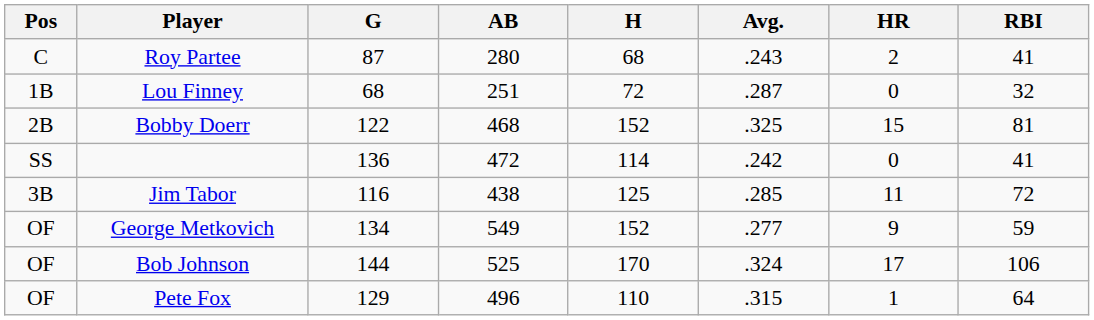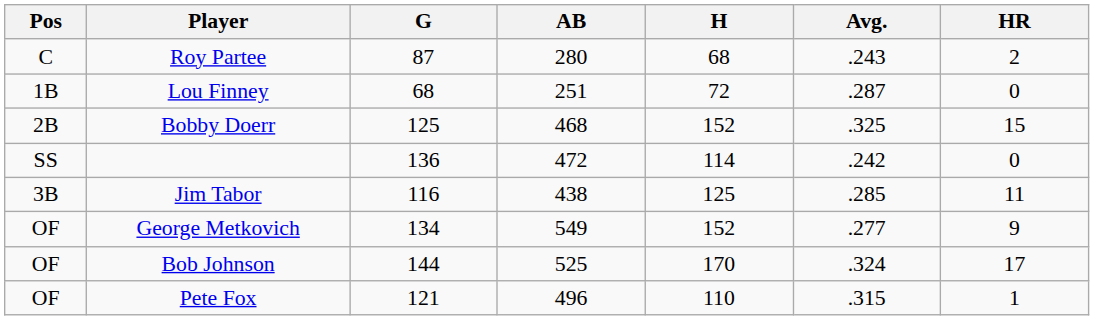 <table class="wikitable sortable">
 <tr>
 <th bgcolor="#DDDDFF" width="5%">Pos</th>
 <th bgcolor="#DDDDFF" width="16%">Player</th>
 <th bgcolor="#DDDDFF" width="9%">G</th>
 <th bgcolor="#DDDDFF" width="9%">AB</th>
 <th bgcolor="#DDDDFF" width="9%">H</th>
 <th bgcolor="#DDDDFF" width="9%">Avg.</th>
 <th bgcolor="#DDDDFF" width="9%">HR</th>
-<th bgcolor="#DDDDFF" width="9%">RBI</th>
 </tr>
 <tr align="center">
 <td>C</td>
 <td><a href='#'>Roy Partee</a></td>
 <td>87</td>
 <td>280</td>
 <td>68</td>
 <td>.243</td>
 <td>2</td>
-<td>41</td>
 </tr>
 <tr align=center>
 <td>1B</td>
 <td><a href='#'>Lou Finney</a></td>
 <td>68</td>
 <td>251</td>
 <td>72</td>
 <td>.287</td>
 <td>0</td>
-<td>32</td>
 </tr>
 <tr align=center>
 <td>2B</td>
 <td><a href='#'>Bobby Doerr</a></td>
-<td>122</td>
+<td>125</td>
 <td>468</td>
 <td>152</td>
 <td>.325</td>
 <td>15</td>
-<td>81</td>
 </tr>
 <tr align=center>
 <td>SS</td>
 <td></td>
 <td>136</td>
 <td>472</td>
 <td>114</td>
 <td>.242</td>
 <td>0</td>
-<td>41</td>
 </tr>
 <tr align="center">
 <td>3B</td>
 <td><a href='#'>Jim Tabor</a></td>
 <td>116</td>
 <td>438</td>
 <td>125</td>
 <td>.285</td>
 <td>11</td>
-<td>72</td>
 </tr>
 <tr align=center>
 <td>OF</td>
 <td><a href='#'>George Metkovich</a></td>
 <td>134</td>
 <td>549</td>
 <td>152</td>
 <td>.277</td>
 <td>9</td>
-<td>59</td>
 </tr>
 <tr align=center>
 <td>OF</td>
 <td><a href='#'>Bob Johnson</a></td>
 <td>144</td>
 <td>525</td>
 <td>170</td>
 <td>.324</td>
 <td>17</td>
-<td>106</td>
 </tr>
 <tr align=center>
 <td>OF</td>
 <td><a href='#'>Pete Fox</a></td>
-<td>129</td>
+<td>121</td>
 <td>496</td>
 <td>110</td>
 <td>.315</td>
 <td>1</td>
-<td>64</td>
 </tr>
 </table>
